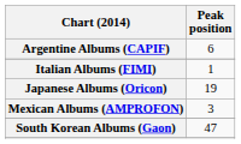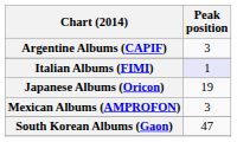 <table class="wikitable sortable plainrowheaders" style="text-align: center;">
 <tr>
 <th scope="col">Chart (2014)</th>
 <th scope="col">Peak<br>position</th>
 </tr>
 <tr>
 <th scope="row">Argentine Albums (<a href='#'>CAPIF</a>)</th>
-<td>6</td>
+<td>3</td>
 </tr>
 <tr>
 </tr>
 <tr>
 </tr>
 <tr>
 </tr>
 <tr>
 </tr>
 <tr>
 </tr>
 <tr>
 </tr>
 <tr>
 </tr>
 <tr>
 </tr>
 <tr>
 </tr>
 <tr>
 </tr>
 <tr>
 </tr>
 <tr>
 </tr>
 <tr>
 </tr>
 <tr>
 </tr>
 <tr>
 <th scope="row">Italian Albums (<a href='#'>FIMI</a>)</th>
-<td>1</td>
+<td style="background: lavender;">1</td>
 </tr>
 <tr>
 <th scope="row">Japanese Albums (<a href='#'>Oricon</a>)</th>
 <td>19</td>
 </tr>
 <tr>
 <th scope="row">Mexican Albums (<a href='#'>AMPROFON</a>)</th>
 <td>3</td>
 </tr>
 <tr>
 </tr>
 <tr>
 </tr>
 <tr>
 </tr>
 <tr>
 </tr>
 <tr>
 </tr>
 <tr>
 <th scope="row">South Korean Albums (<a href='#'>Gaon</a>)</th>
 <td>47</td>
 </tr>
 <tr>
 </tr>
 <tr>
 </tr>
 <tr>
 </tr>
 <tr>
 </tr>
 <tr>
 </tr>
 </table>
